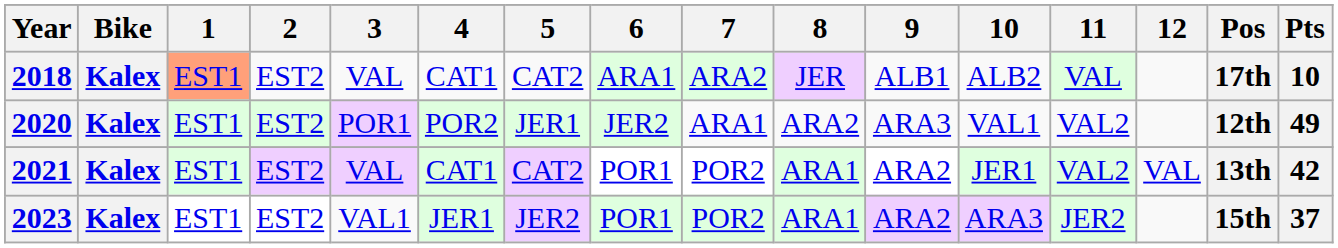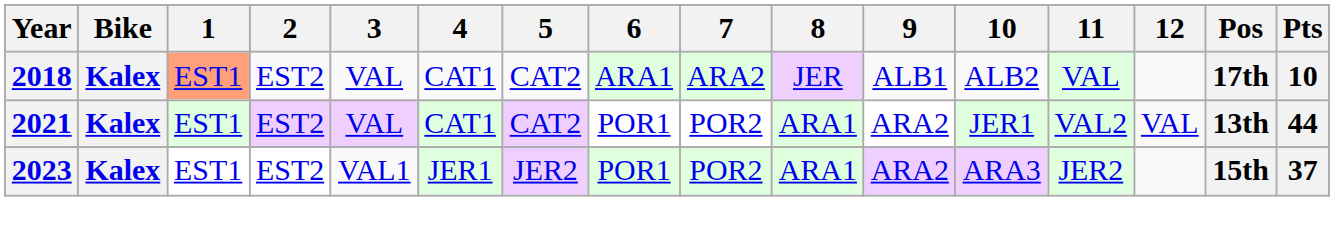 <table class="wikitable" style="text-align:center">
 <tr>
 <th>Year</th>
 <th>Bike</th>
 <th>1</th>
 <th>2</th>
 <th>3</th>
 <th>4</th>
 <th>5</th>
 <th>6</th>
 <th>7</th>
 <th>8</th>
 <th>9</th>
 <th>10</th>
 <th>11</th>
 <th>12</th>
 <th>Pos</th>
 <th>Pts</th>
 </tr>
 <tr>
 <th><a href='#'>2018</a></th>
 <th><a href='#'>Kalex</a></th>
 <td style="background: lightsalmon;"><a href='#'>EST1</a></td>
 <td><a href='#'>EST2</a></td>
 <td><a href='#'>VAL</a></td>
 <td><a href='#'>CAT1</a></td>
 <td><a href='#'>CAT2</a></td>
 <td style="background:#dfffdf;"><a href='#'>ARA1</a><br></td>
 <td style="background:#dfffdf;"><a href='#'>ARA2</a><br></td>
 <td style="background:#efcfff;"><a href='#'>JER</a><br></td>
 <td><a href='#'>ALB1</a></td>
 <td><a href='#'>ALB2</a></td>
 <td style="background:#dfffdf;"><a href='#'>VAL</a><br></td>
 <td></td>
 <th>17th</th>
 <th>10</th>
 </tr>
 <tr>
-<th><a href='#'>2020</a></th>
-<th><a href='#'>Kalex</a></th>
-<td style="background:#dfffdf;"><a href='#'>EST1</a><br></td>
-<td style="background:#dfffdf;"><a href='#'>EST2</a><br></td>
-<td style="background:#efcfff;"><a href='#'>POR1</a><br></td>
-<td style="background:#dfffdf;"><a href='#'>POR2</a><br></td>
-<td style="background:#dfffdf;"><a href='#'>JER1</a><br></td>
-<td style="background:#dfffdf;"><a href='#'>JER2</a><br></td>
-<td><a href='#'>ARA1</a></td>
-<td><a href='#'>ARA2</a></td>
-<td><a href='#'>ARA3</a></td>
-<td><a href='#'>VAL1</a></td>
-<td><a href='#'>VAL2</a></td>
-<td></td>
-<th>12th</th>
-<th>49</th>
-</tr>
-<tr>
 <th><a href='#'>2021</a></th>
 <th><a href='#'>Kalex</a></th>
 <td style="background:#DFFFDF;"><a href='#'>EST1</a><br></td>
 <td style="background:#EFCFFF;"><a href='#'>EST2</a><br></td>
 <td style="background:#EFCFFF;"><a href='#'>VAL</a><br></td>
 <td style="background:#DFFFDF;"><a href='#'>CAT1</a><br></td>
 <td style="background:#EFCFFF;"><a href='#'>CAT2</a><br></td>
 <td style="background:#FFFFFF;"><a href='#'>POR1</a><br></td>
 <td style="background:#FFFFFF;"><a href='#'>POR2</a><br></td>
 <td style="background:#DFFFDF;"><a href='#'>ARA1</a><br></td>
 <td style="background:#ffffff;"><a href='#'>ARA2</a><br></td>
 <td style="background:#DFFFDF;"><a href='#'>JER1</a><br></td>
 <td style="background:#dfffdf;"><a href='#'>VAL2</a><br></td>
 <td><a href='#'>VAL</a></td>
 <th>13th</th>
-<th>42</th>
+<th>44</th>
 </tr>
 <tr>
 <th><a href='#'>2023</a></th>
 <th><a href='#'>Kalex</a></th>
 <td style="background:#ffffff;"><a href='#'>EST1</a><br></td>
 <td style="background:#ffffff;"><a href='#'>EST2</a><br></td>
 <td><a href='#'>VAL1</a></td>
 <td style="background:#dfffdf;"><a href='#'>JER1</a><br></td>
 <td style="background:#efcfff;"><a href='#'>JER2</a><br></td>
 <td style="background:#dfffdf;"><a href='#'>POR1</a><br></td>
 <td style="background:#dfffdf;"><a href='#'>POR2</a><br></td>
 <td style="background:#dfffdf;"><a href='#'>ARA1</a><br></td>
 <td style="background:#efcfff;"><a href='#'>ARA2</a><br></td>
 <td style="background:#efcfff;"><a href='#'>ARA3</a><br></td>
 <td style="background:#dfffdf;"><a href='#'>JER2</a><br></td>
 <td></td>
 <th>15th</th>
 <th>37</th>
 </tr>
 </table>
